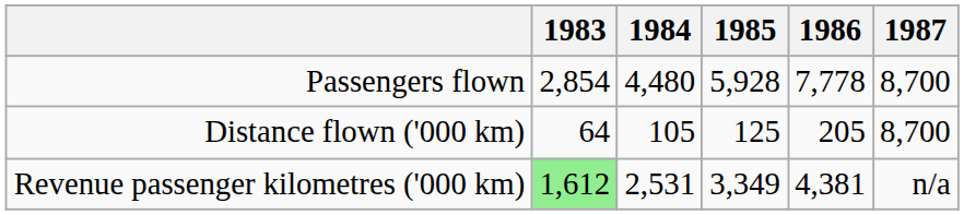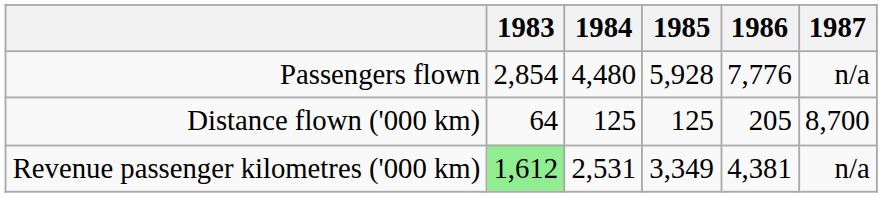 <table class="wikitable" style="margin:1em auto; font-size:97%; text-align:right;">
 <tr>
 <th></th>
 <th>1983</th>
 <th>1984</th>
 <th>1985</th>
 <th>1986</th>
 <th>1987</th>
 </tr>
 <tr>
 <td>Passengers flown</td>
 <td>2,854</td>
 <td>4,480</td>
 <td>5,928</td>
-<td>7,778</td>
-<td>8,700</td>
+<td>7,776</td>
+<td>n/a</td>
 </tr>
 <tr>
 <td>Distance flown ('000 km)</td>
 <td>64</td>
-<td>105</td>
+<td>125</td>
 <td>125</td>
 <td>205</td>
 <td>8,700</td>
 </tr>
 <tr>
 <td>Revenue passenger kilometres ('000 km)</td>
 <td style="background: lightgreen;">1,612</td>
 <td>2,531</td>
 <td>3,349</td>
 <td>4,381</td>
 <td>n/a</td>
 </tr>
 </table>
